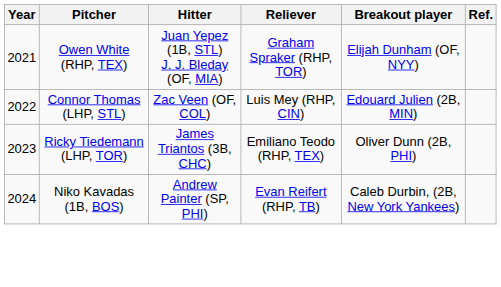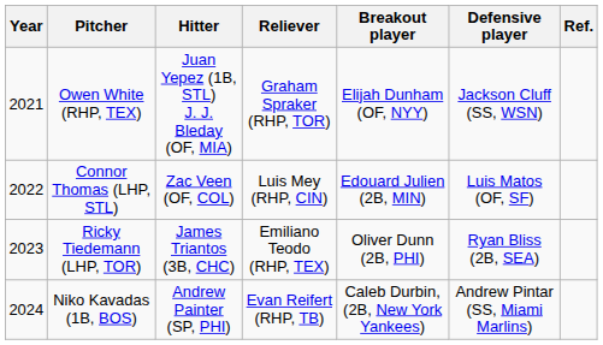 <table class="wikitable" style="text-align:center;">
 <tr>
 <th>Year</th>
 <th>Pitcher</th>
 <th>Hitter</th>
 <th>Reliever</th>
 <th>Breakout player</th>
+<th>Defensive player</th>
 <th>Ref.</th>
 </tr>
 <tr>
 <td>2021</td>
 <td><a href='#'>Owen White</a> (RHP, <a href='#'>TEX</a>)</td>
 <td><a href='#'>Juan Yepez</a> (1B, <a href='#'>STL</a>)<br><a href='#'>J. J. Bleday</a> (OF, <a href='#'>MIA</a>)</td>
 <td><a href='#'>Graham Spraker</a> (RHP, <a href='#'>TOR</a>)</td>
 <td><a href='#'>Elijah Dunham</a> (OF, <a href='#'>NYY</a>)</td>
+<td><a href='#'>Jackson Cluff</a> (SS, <a href='#'>WSN</a>)</td>
 <td></td>
 </tr>
 <tr>
 <td>2022</td>
 <td><a href='#'>Connor Thomas</a> (LHP, <a href='#'>STL</a>)</td>
 <td><a href='#'>Zac Veen</a> (OF, <a href='#'>COL</a>)</td>
 <td>Luis Mey  (RHP, <a href='#'>CIN</a>)</td>
 <td><a href='#'>Edouard Julien</a> (2B, <a href='#'>MIN</a>)</td>
+<td><a href='#'>Luis Matos</a> (OF, <a href='#'>SF</a>)</td>
 <td></td>
 </tr>
 <tr>
 <td>2023</td>
 <td><a href='#'>Ricky Tiedemann</a> (LHP, <a href='#'>TOR</a>)</td>
 <td><a href='#'>James Triantos</a> (3B, <a href='#'>CHC</a>)</td>
 <td>Emiliano Teodo (RHP, <a href='#'>TEX</a>)</td>
 <td>Oliver Dunn (2B, <a href='#'>PHI</a>)</td>
+<td><a href='#'>Ryan Bliss</a> (2B, <a href='#'>SEA</a>)</td>
 <td></td>
 </tr>
 <tr>
 <td>2024</td>
 <td>Niko Kavadas (1B, <a href='#'>BOS</a>)</td>
 <td><a href='#'>Andrew Painter</a> (SP, <a href='#'>PHI</a>)</td>
 <td><a href='#'>Evan Reifert</a> (RHP, <a href='#'>TB</a>)</td>
 <td>Caleb Durbin, (2B, <a href='#'>New York Yankees</a>)</td>
+<td>Andrew Pintar (SS, <a href='#'>Miami Marlins</a>)</td>
 <td></td>
 </tr>
 </table>
